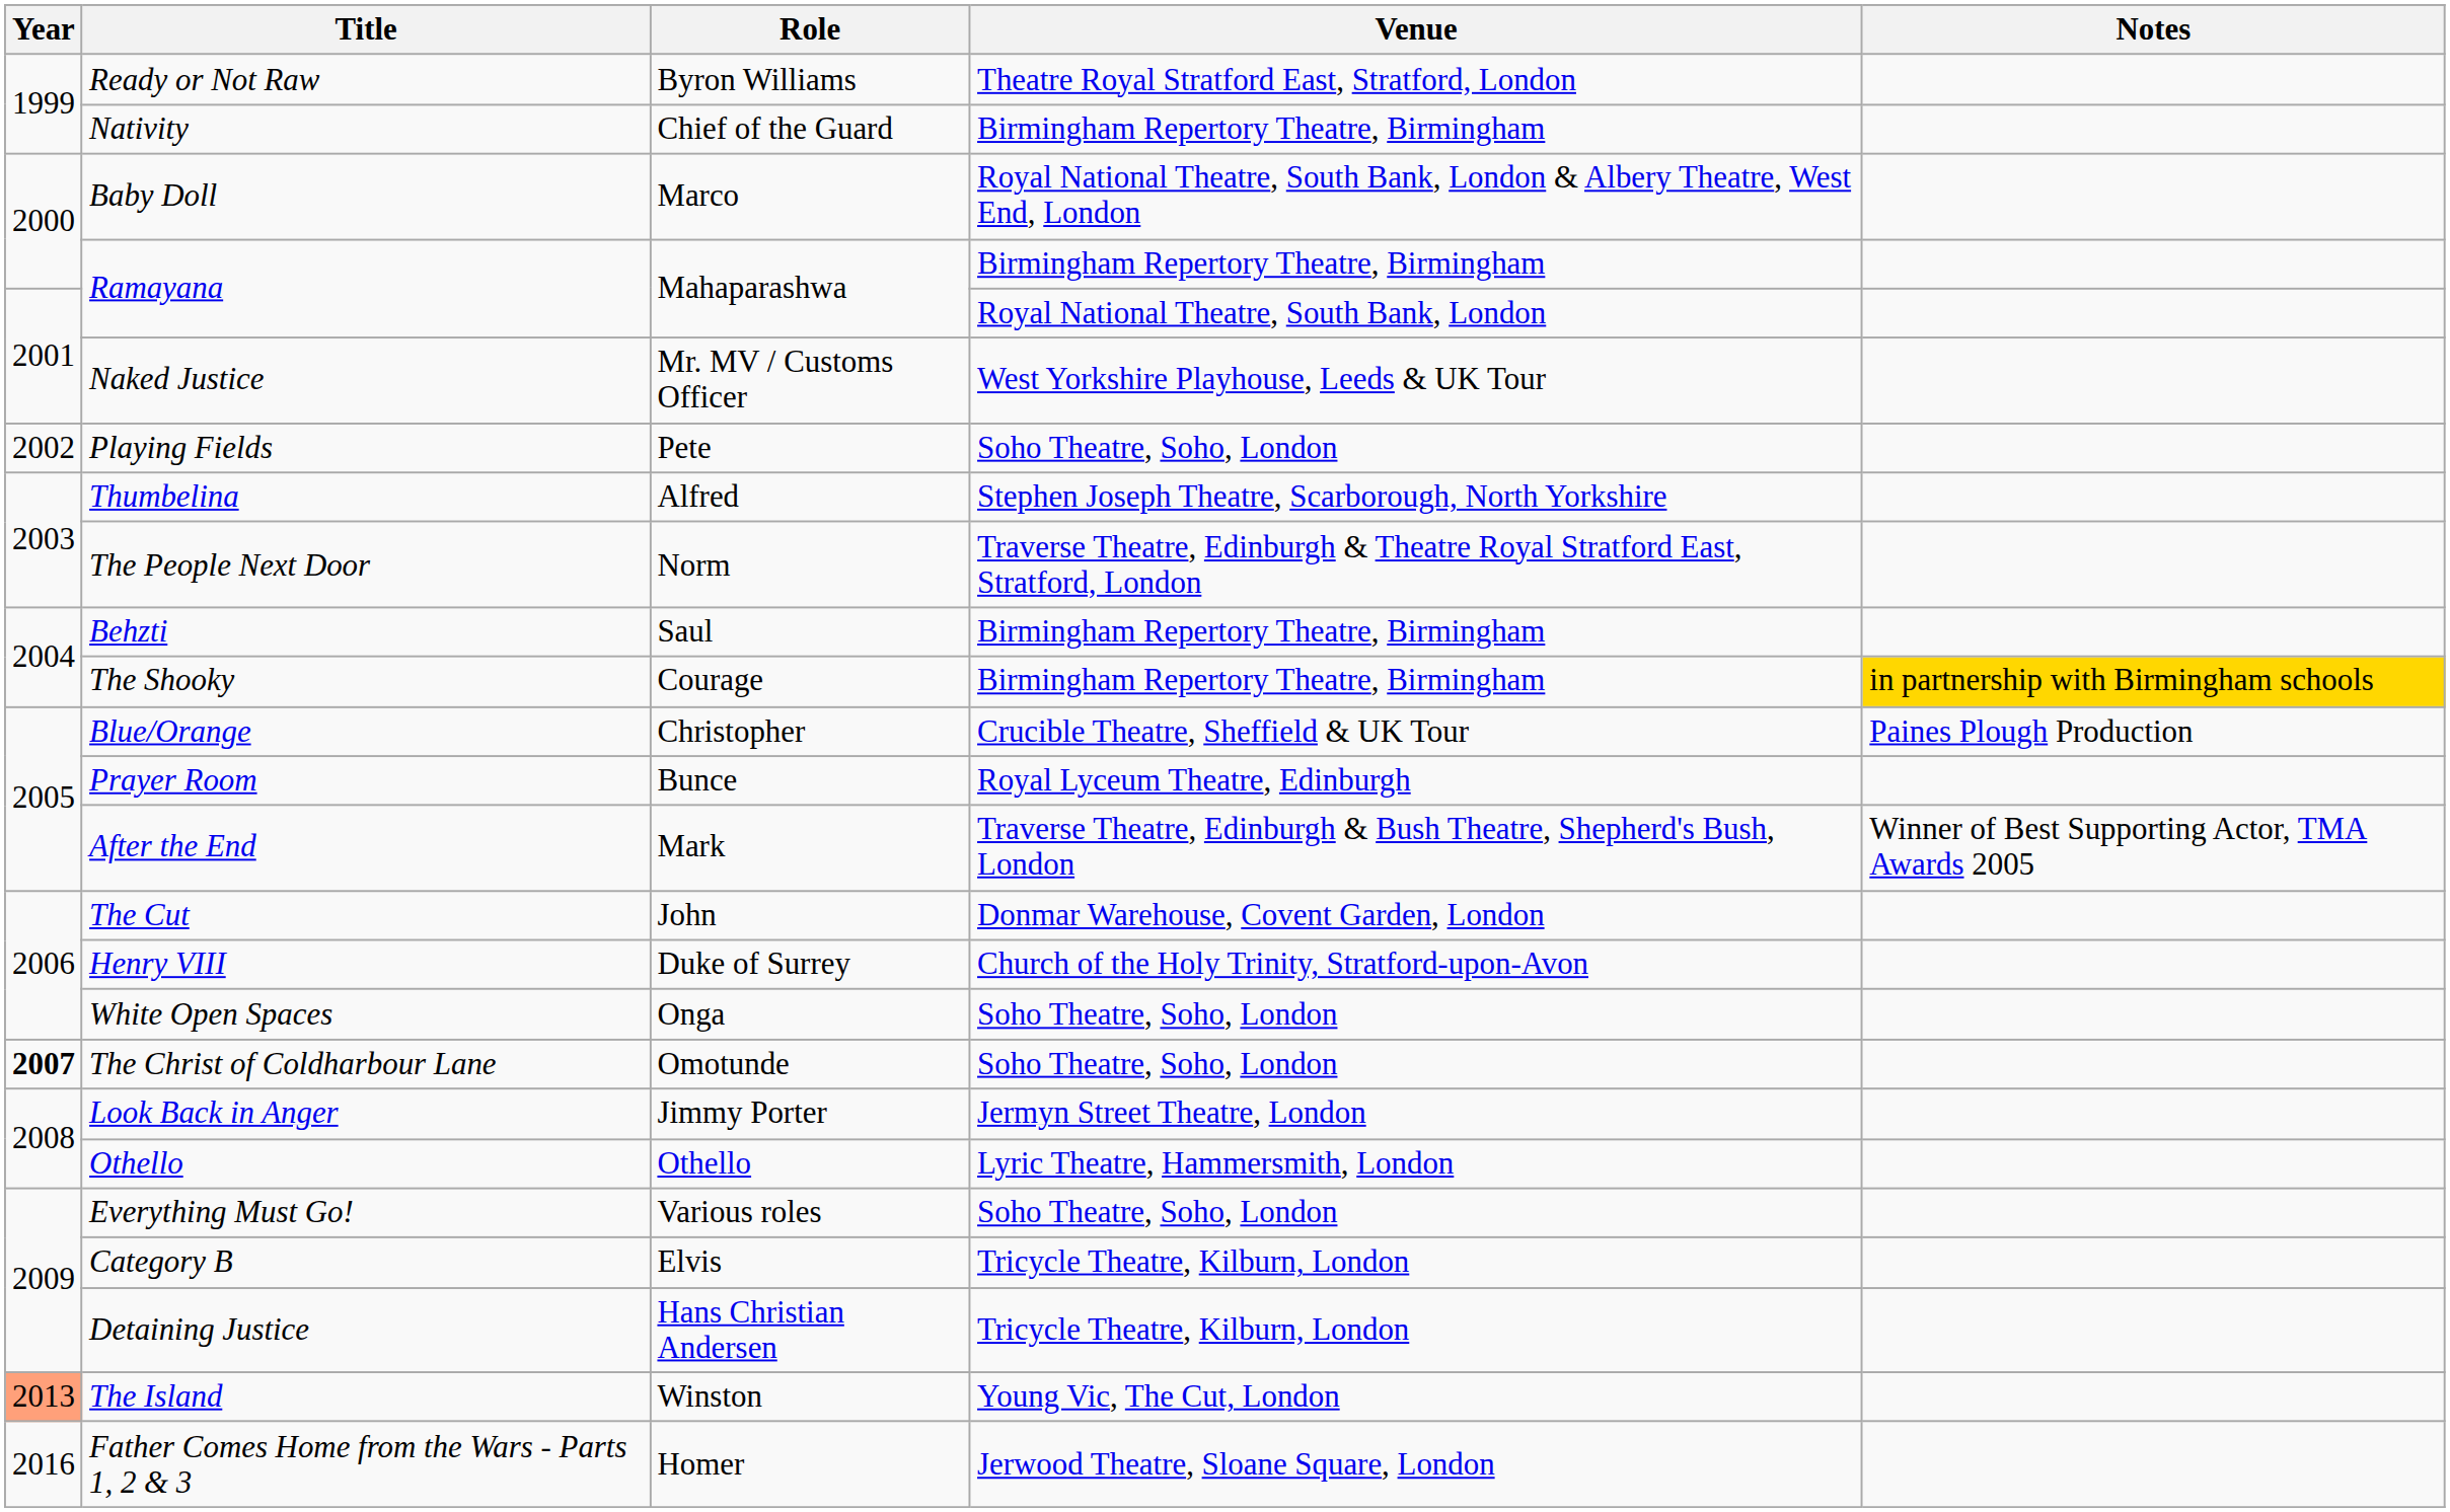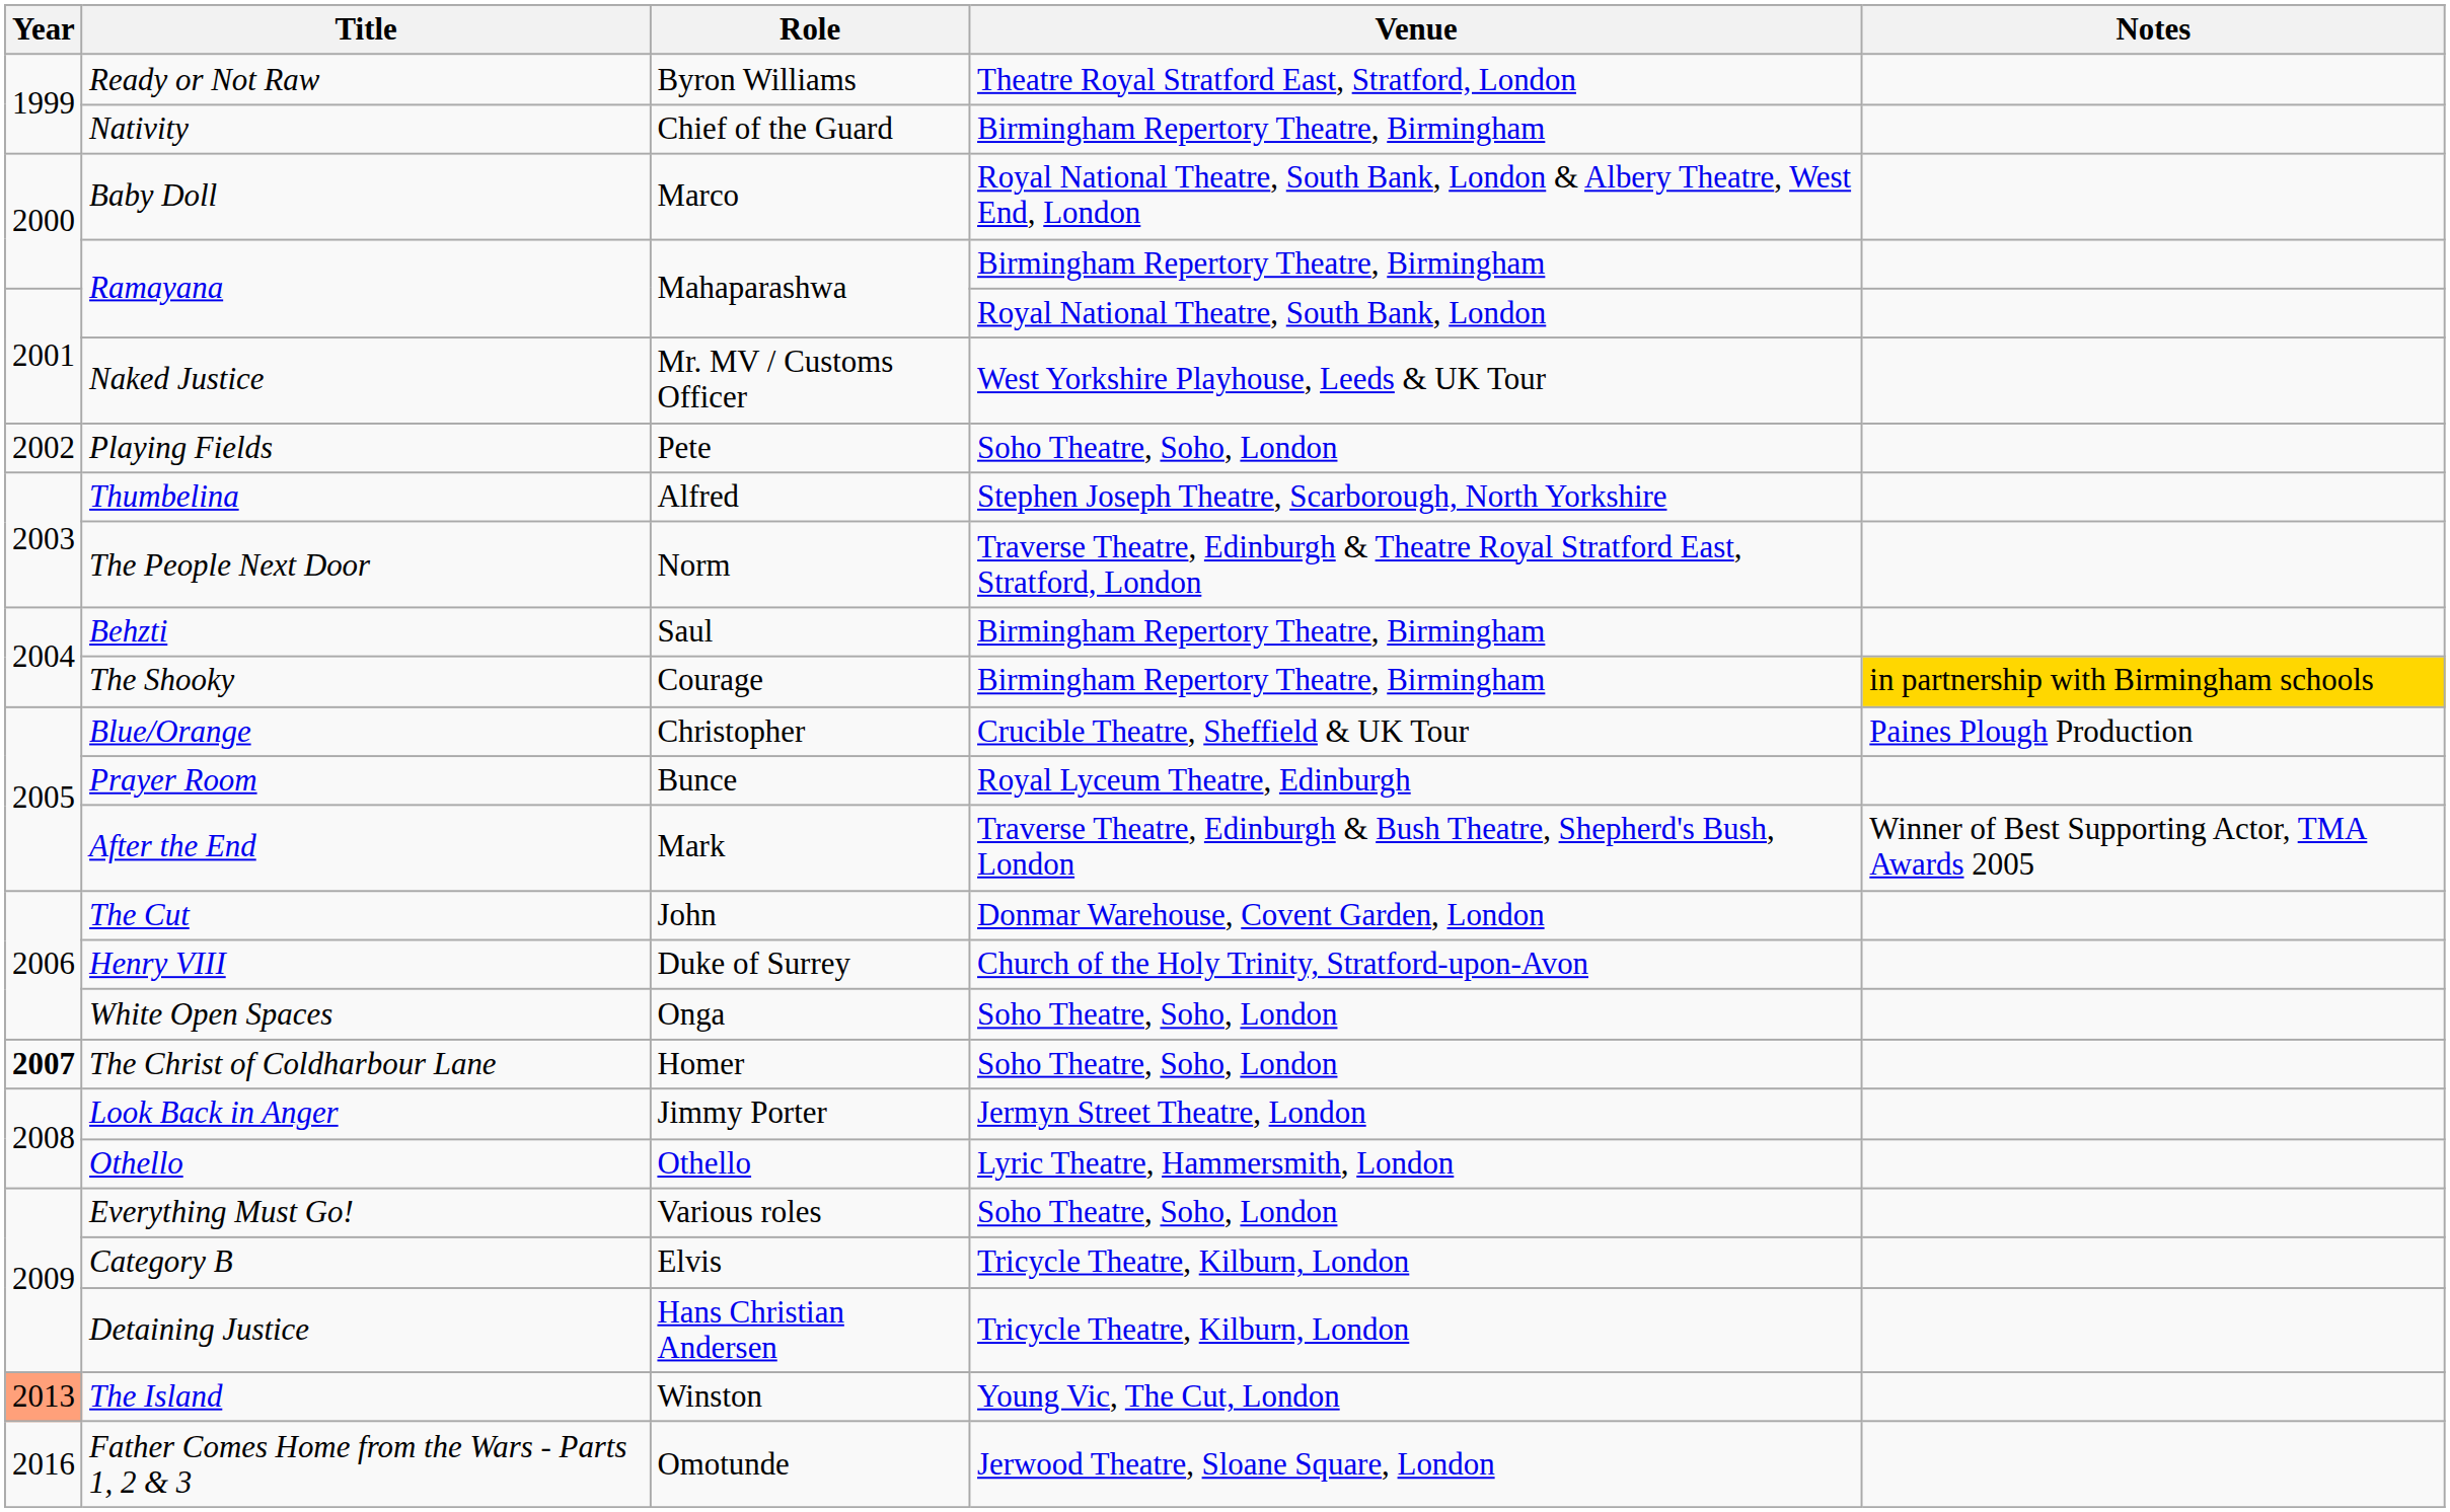 <table class="wikitable sortable">
 <tr>
 <th>Year</th>
 <th>Title</th>
 <th>Role</th>
 <th>Venue</th>
 <th>Notes</th>
 </tr>
 <tr>
 <td rowspan="2">1999</td>
 <td><em>Ready or Not Raw</em></td>
 <td>Byron Williams</td>
 <td><a href='#'>Theatre Royal Stratford East</a>, <a href='#'>Stratford, London</a></td>
 <td></td>
 </tr>
 <tr>
 <td><em>Nativity</em></td>
 <td>Chief of the Guard</td>
 <td><a href='#'>Birmingham Repertory Theatre</a>, <a href='#'>Birmingham</a></td>
 <td></td>
 </tr>
 <tr>
 <td rowspan="2">2000</td>
 <td><em>Baby Doll</em></td>
 <td>Marco</td>
 <td><a href='#'>Royal National Theatre</a>, <a href='#'>South Bank</a>, <a href='#'>London</a> & <a href='#'>Albery Theatre</a>, <a href='#'>West End</a>, <a href='#'>London</a></td>
 <td></td>
 </tr>
 <tr>
 <td rowspan="2"><em><a href='#'>Ramayana</a></em></td>
 <td rowspan="2">Mahaparashwa</td>
 <td><a href='#'>Birmingham Repertory Theatre</a>, <a href='#'>Birmingham</a></td>
 <td></td>
 </tr>
 <tr>
 <td rowspan="2">2001</td>
 <td><a href='#'>Royal National Theatre</a>, <a href='#'>South Bank</a>, <a href='#'>London</a></td>
 <td></td>
 </tr>
 <tr>
 <td><em>Naked Justice</em></td>
 <td>Mr. MV / Customs Officer</td>
 <td><a href='#'>West Yorkshire Playhouse</a>, <a href='#'>Leeds</a> & UK Tour</td>
 <td></td>
 </tr>
 <tr>
 <td>2002</td>
 <td><em>Playing Fields</em></td>
 <td>Pete</td>
 <td><a href='#'>Soho Theatre</a>, <a href='#'>Soho</a>, <a href='#'>London</a></td>
 <td></td>
 </tr>
 <tr>
 <td rowspan="2">2003</td>
 <td><em><a href='#'>Thumbelina</a></em></td>
 <td>Alfred</td>
 <td><a href='#'>Stephen Joseph Theatre</a>, <a href='#'>Scarborough, North Yorkshire</a></td>
 <td></td>
 </tr>
 <tr>
 <td><em>The People Next Door</em></td>
 <td>Norm</td>
 <td><a href='#'>Traverse Theatre</a>, <a href='#'>Edinburgh</a> & <a href='#'>Theatre Royal Stratford East</a>, <a href='#'>Stratford, London</a></td>
 <td></td>
 </tr>
 <tr>
 <td rowspan="2">2004</td>
 <td><em><a href='#'>Behzti</a></em></td>
 <td>Saul</td>
 <td><a href='#'>Birmingham Repertory Theatre</a>, <a href='#'>Birmingham</a></td>
 <td></td>
 </tr>
 <tr>
 <td><em>The Shooky</em></td>
 <td>Courage</td>
 <td><a href='#'>Birmingham Repertory Theatre</a>, <a href='#'>Birmingham</a></td>
 <td style="background: gold;">in partnership with Birmingham schools</td>
 </tr>
 <tr>
 <td rowspan="3">2005</td>
 <td><em><a href='#'>Blue/Orange</a></em></td>
 <td>Christopher</td>
 <td><a href='#'>Crucible Theatre</a>, <a href='#'>Sheffield</a> & UK Tour</td>
 <td><a href='#'>Paines Plough</a> Production</td>
 </tr>
 <tr>
 <td><em><a href='#'>Prayer Room</a></em></td>
 <td>Bunce</td>
 <td><a href='#'>Royal Lyceum Theatre</a>, <a href='#'>Edinburgh</a></td>
 <td></td>
 </tr>
 <tr>
 <td><em><a href='#'>After the End</a></em></td>
 <td>Mark</td>
 <td><a href='#'>Traverse Theatre</a>, <a href='#'>Edinburgh</a> & <a href='#'>Bush Theatre</a>, <a href='#'>Shepherd's Bush</a>, <a href='#'>London</a></td>
 <td>Winner of Best Supporting Actor, <a href='#'>TMA Awards</a> 2005</td>
 </tr>
 <tr>
 <td rowspan="3">2006</td>
 <td><em><a href='#'>The Cut</a></em></td>
 <td>John</td>
 <td><a href='#'>Donmar Warehouse</a>, <a href='#'>Covent Garden</a>, <a href='#'>London</a></td>
 <td></td>
 </tr>
 <tr>
 <td><em><a href='#'>Henry VIII</a></em></td>
 <td>Duke of Surrey</td>
 <td><a href='#'>Church of the Holy Trinity, Stratford-upon-Avon</a></td>
 <td></td>
 </tr>
 <tr>
 <td><em>White Open Spaces</em></td>
 <td>Onga</td>
 <td><a href='#'>Soho Theatre</a>, <a href='#'>Soho</a>, <a href='#'>London</a></td>
 <td></td>
 </tr>
 <tr>
 <td><strong>2007</strong></td>
 <td><em>The Christ of Coldharbour Lane</em></td>
-<td>Omotunde</td>
+<td>Homer</td>
 <td><a href='#'>Soho Theatre</a>, <a href='#'>Soho</a>, <a href='#'>London</a></td>
 <td></td>
 </tr>
 <tr>
 <td rowspan="2">2008</td>
 <td><em><a href='#'>Look Back in Anger</a></em></td>
 <td>Jimmy Porter</td>
 <td><a href='#'>Jermyn Street Theatre</a>, <a href='#'>London</a></td>
 <td></td>
 </tr>
 <tr>
 <td><em><a href='#'>Othello</a></em></td>
 <td><a href='#'>Othello</a></td>
 <td><a href='#'>Lyric Theatre</a>, <a href='#'>Hammersmith</a>, <a href='#'>London</a></td>
 <td></td>
 </tr>
 <tr>
 <td rowspan="3">2009</td>
 <td><em>Everything Must Go!</em></td>
 <td>Various roles</td>
 <td><a href='#'>Soho Theatre</a>, <a href='#'>Soho</a>, <a href='#'>London</a></td>
 <td></td>
 </tr>
 <tr>
 <td><em>Category B</em></td>
 <td>Elvis</td>
 <td><a href='#'>Tricycle Theatre</a>, <a href='#'>Kilburn, London</a></td>
 <td></td>
 </tr>
 <tr>
 <td><em>Detaining Justice</em></td>
 <td><a href='#'>Hans Christian Andersen</a></td>
 <td><a href='#'>Tricycle Theatre</a>, <a href='#'>Kilburn, London</a></td>
 <td></td>
 </tr>
 <tr>
 <td style="background: lightsalmon;">2013</td>
 <td><em><a href='#'>The Island</a></em></td>
 <td>Winston</td>
 <td><a href='#'>Young Vic</a>, <a href='#'>The Cut, London</a></td>
 <td></td>
 </tr>
 <tr>
 <td>2016</td>
 <td><em>Father Comes Home from the Wars - Parts 1, 2 & 3</em></td>
-<td>Homer</td>
+<td>Omotunde</td>
 <td><a href='#'>Jerwood Theatre</a>, <a href='#'>Sloane Square</a>, <a href='#'>London</a></td>
 <td></td>
 </tr>
 </table>
